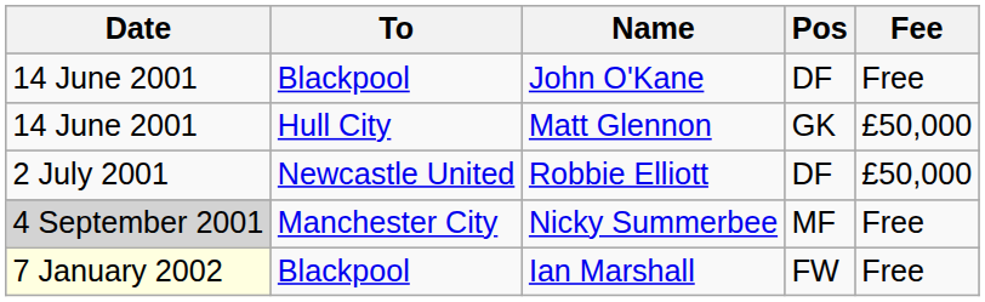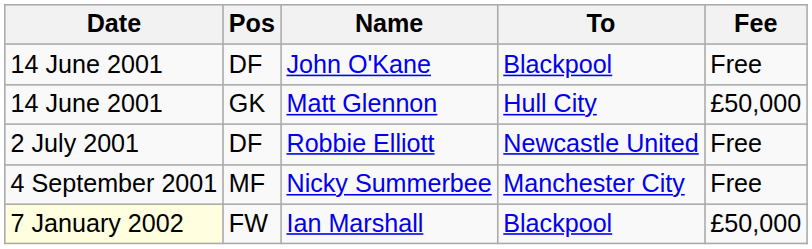 <table class="wikitable">
 <tr>
 <th>Date</th>
+<th>Pos</th>
+<th>Name</th>
 <th>To</th>
-<th>Name</th>
-<th>Pos</th>
 <th>Fee</th>
 </tr>
 <tr>
 <td>14 June 2001</td>
+<td>DF</td>
+<td> <a href='#'>John O'Kane</a></td>
 <td> <a href='#'>Blackpool</a></td>
-<td> <a href='#'>John O'Kane</a></td>
-<td>DF</td>
 <td>Free</td>
 </tr>
 <tr>
 <td>14 June 2001</td>
+<td>GK</td>
+<td> <a href='#'>Matt Glennon</a></td>
 <td> <a href='#'>Hull City</a></td>
-<td> <a href='#'>Matt Glennon</a></td>
-<td>GK</td>
 <td>£50,000</td>
 </tr>
 <tr>
 <td>2 July 2001</td>
+<td>DF</td>
+<td> <a href='#'>Robbie Elliott</a></td>
 <td> <a href='#'>Newcastle United</a></td>
-<td> <a href='#'>Robbie Elliott</a></td>
-<td>DF</td>
-<td>£50,000</td>
+<td>Free</td>
 </tr>
 <tr>
-<td style="background: lightgrey;">4 September 2001</td>
+<td>4 September 2001</td>
+<td>MF</td>
+<td> <a href='#'>Nicky Summerbee</a></td>
 <td> <a href='#'>Manchester City</a></td>
-<td> <a href='#'>Nicky Summerbee</a></td>
-<td>MF</td>
 <td>Free</td>
 </tr>
 <tr>
 <td style="background: lightyellow;">7 January 2002</td>
+<td>FW</td>
+<td> <a href='#'>Ian Marshall</a></td>
 <td> <a href='#'>Blackpool</a></td>
-<td> <a href='#'>Ian Marshall</a></td>
-<td>FW</td>
-<td>Free</td>
+<td>£50,000</td>
 </tr>
 </table>
